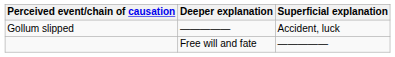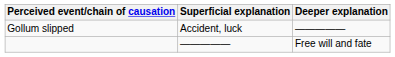 <table class="wikitable" style="margin: 1em auto;">
 <tr>
 <th>Perceived event/chain of <a href='#'>causation</a></th>
+<th>Superficial explanation</th>
 <th>Deeper explanation</th>
-<th>Superficial explanation</th>
 </tr>
 <tr>
 <td>Gollum slipped</td>
+<td>Accident, luck</td>
 <td>—————</td>
-<td>Accident, luck</td>
 </tr>
 <tr>
 <td></td>
+<td>—————</td>
 <td>Free will and fate</td>
-<td>—————</td>
 </tr>
 </table>
